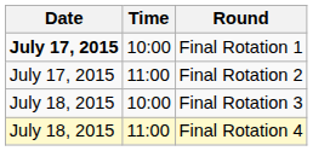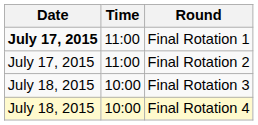 <table class="wikitable">
 <tr>
 <th>Date</th>
 <th>Time</th>
 <th>Round</th>
 </tr>
 <tr>
 <td><strong>July 17, 2015</strong></td>
-<td>10:00</td>
+<td>11:00</td>
 <td>Final Rotation 1</td>
 </tr>
 <tr>
 <td>July 17, 2015</td>
 <td>11:00</td>
 <td>Final Rotation 2</td>
 </tr>
 <tr>
 <td>July 18, 2015</td>
 <td>10:00</td>
 <td>Final Rotation 3</td>
 </tr>
 <tr bgcolor=lemonchiffon>
 <td>July 18, 2015</td>
-<td>11:00</td>
+<td>10:00</td>
 <td>Final Rotation 4</td>
 </tr>
 </table>
